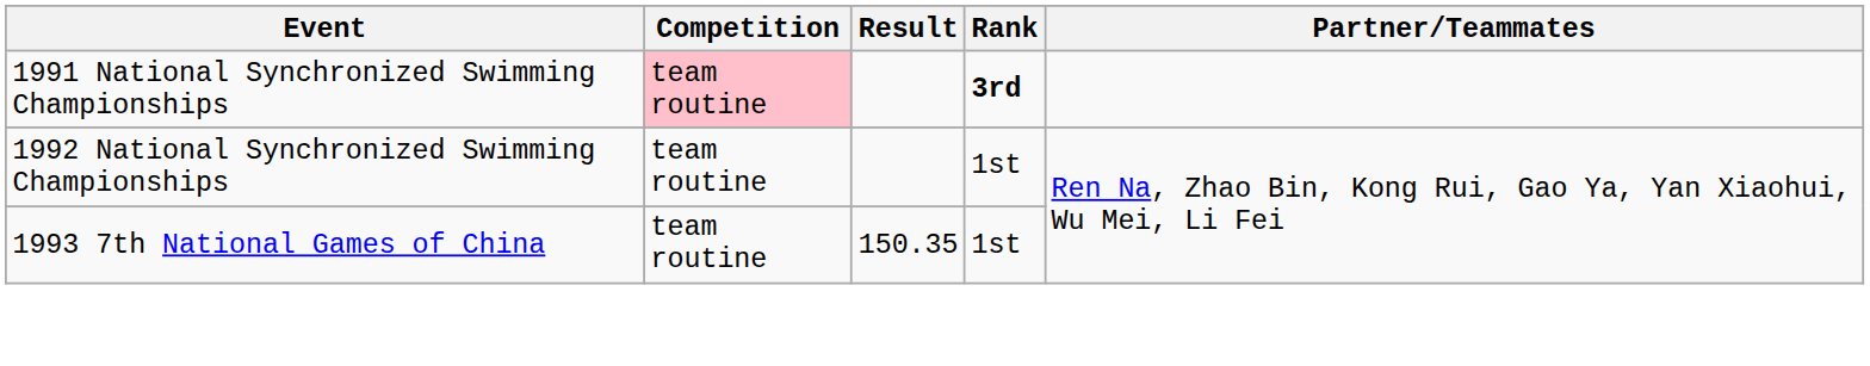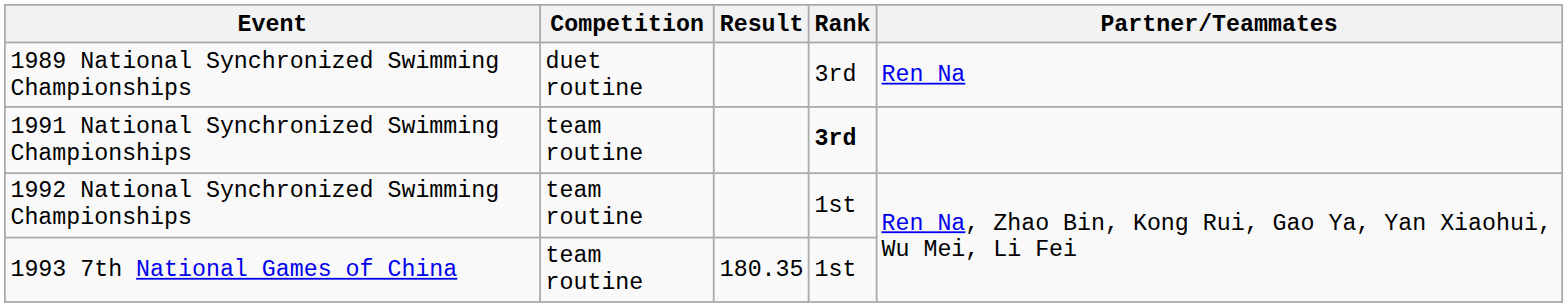 <table class="wikitable">
 <tr>
 <th>Event</th>
 <th>Competition</th>
 <th>Result</th>
 <th>Rank</th>
 <th>Partner/Teammates</th>
 </tr>
 <tr>
+<td>1989 National Synchronized Swimming Championships</td>
+<td>duet routine</td>
+<td></td>
+<td>3rd</td>
+<td><a href='#'>Ren Na</a></td>
+</tr>
+<tr>
 <td>1991 National Synchronized Swimming Championships</td>
-<td style="background: pink;">team routine</td>
+<td>team routine</td>
 <td></td>
 <td><strong>3rd</strong></td>
 <td></td>
 </tr>
 <tr>
 <td>1992 National Synchronized Swimming Championships</td>
 <td>team routine</td>
 <td></td>
 <td>1st</td>
 <td rowspan=2><a href='#'>Ren Na</a>, Zhao Bin, Kong Rui, Gao Ya, Yan Xiaohui, Wu Mei, Li Fei</td>
 </tr>
 <tr>
 <td>1993 7th <a href='#'>National Games of China</a></td>
 <td>team routine</td>
-<td>150.35</td>
+<td>180.35</td>
 <td>1st</td>
 </tr>
 </table>
